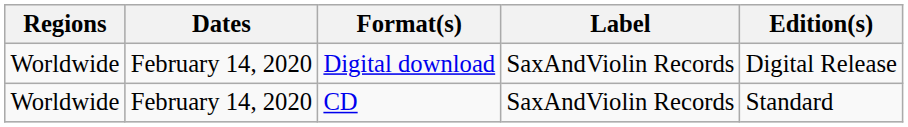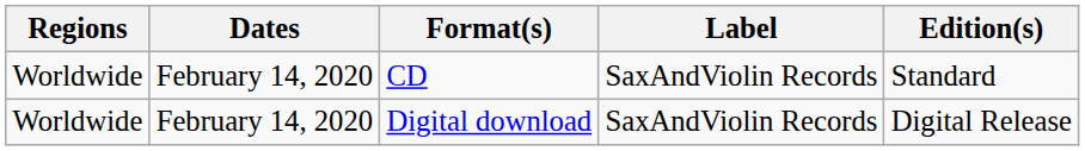 <table class="wikitable">
 <tr>
 <th>Regions</th>
 <th>Dates</th>
 <th>Format(s)</th>
 <th>Label</th>
 <th>Edition(s)</th>
 </tr>
 <tr>
 <td>Worldwide</td>
 <td>February 14, 2020</td>
+<td><a href='#'>CD</a></td>
+<td>SaxAndViolin Records</td>
+<td>Standard</td>
+</tr>
+<tr>
+<td>Worldwide</td>
+<td>February 14, 2020</td>
 <td><a href='#'>Digital download</a></td>
 <td>SaxAndViolin Records</td>
 <td>Digital Release</td>
 </tr>
-<tr>
-<td>Worldwide</td>
-<td>February 14, 2020</td>
-<td><a href='#'>CD</a></td>
-<td>SaxAndViolin Records</td>
-<td>Standard</td>
-</tr>
 </table>
